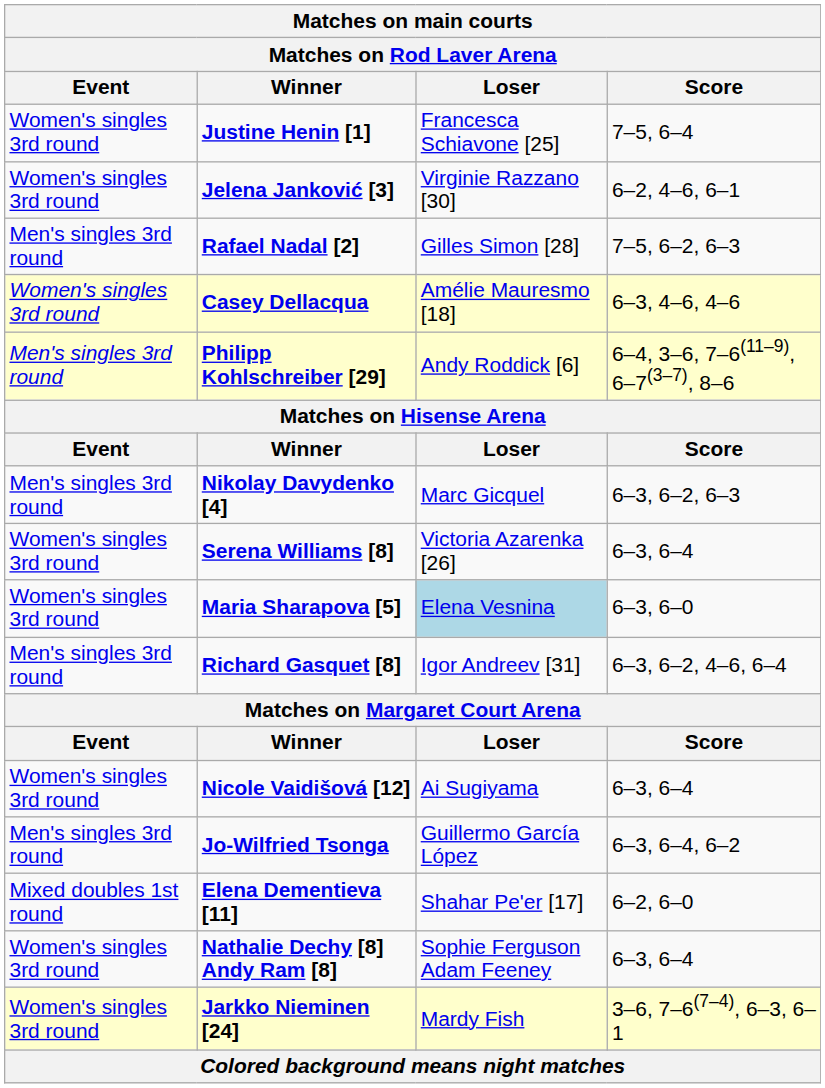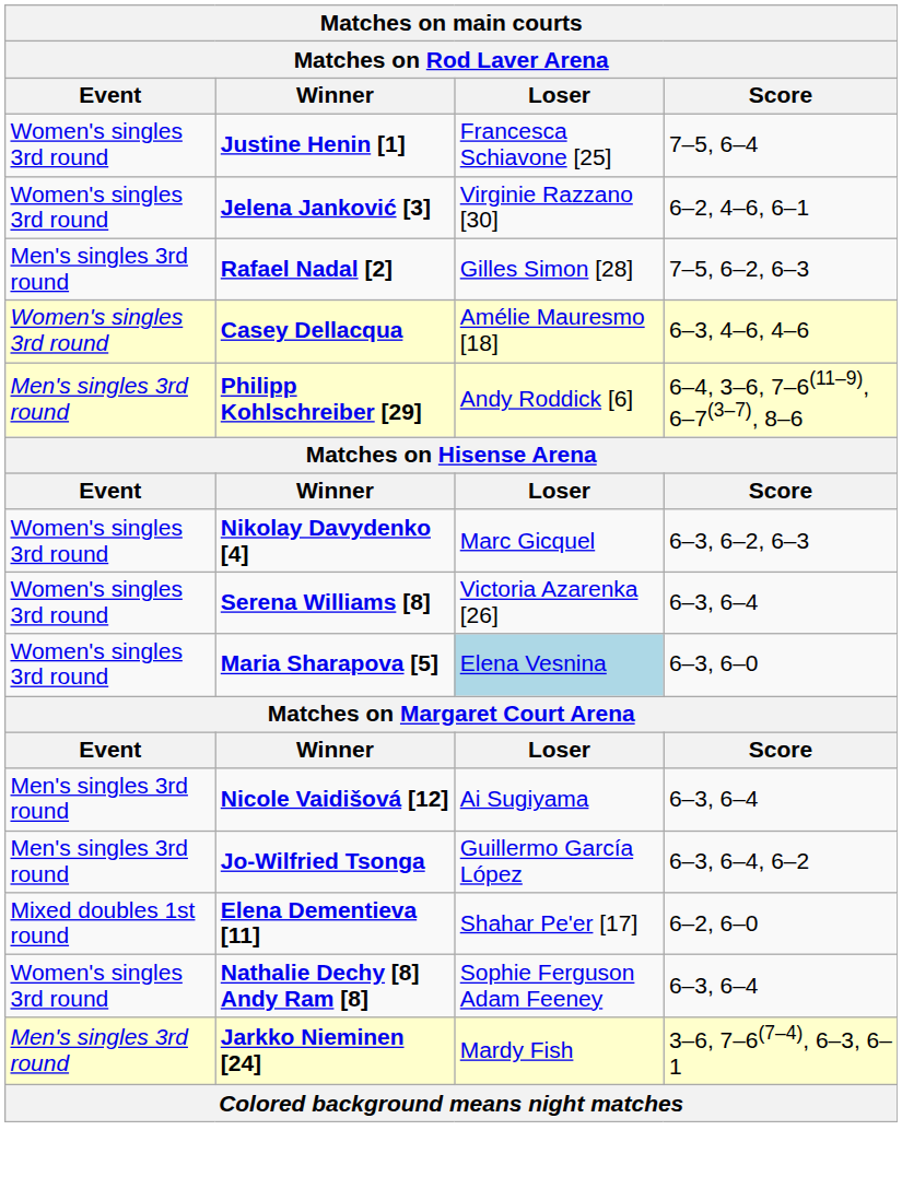 <table class="wikitable collapsible uncollapsed" style="margin:auto;">
 <tr>
 <th colspan=4 style="white-space:nowrap;">Matches on main courts</th>
 </tr>
 <tr>
 <th colspan=4>Matches on <a href='#'>Rod Laver Arena</a></th>
 </tr>
 <tr>
 <th>Event</th>
 <th>Winner</th>
 <th>Loser</th>
 <th>Score</th>
 </tr>
 <tr>
 <td><a href='#'>Women's singles 3rd round</a></td>
 <td> <strong><a href='#'>Justine Henin</a> [1]</strong></td>
 <td> <a href='#'>Francesca Schiavone</a> [25]</td>
 <td>7–5, 6–4</td>
 </tr>
 <tr>
 <td><a href='#'>Women's singles 3rd round</a></td>
 <td> <strong><a href='#'>Jelena Janković</a> [3]</strong></td>
 <td> <a href='#'>Virginie Razzano</a> [30]</td>
 <td>6–2, 4–6, 6–1</td>
 </tr>
 <tr>
 <td><a href='#'>Men's singles 3rd round</a></td>
 <td> <strong><a href='#'>Rafael Nadal</a> [2]</strong></td>
 <td> <a href='#'>Gilles Simon</a> [28]</td>
 <td>7–5, 6–2, 6–3</td>
 </tr>
 <tr bgcolor="#FFFFCC">
 <td><em><a href='#'>Women's singles 3rd round</a></em></td>
 <td> <strong><a href='#'>Casey Dellacqua</a></strong></td>
 <td> <a href='#'>Amélie Mauresmo</a> [18]</td>
 <td>6–3, 4–6, 4–6</td>
 </tr>
 <tr bgcolor="#FFFFCC">
 <td><em><a href='#'>Men's singles 3rd round</a></em></td>
 <td> <strong><a href='#'>Philipp Kohlschreiber</a> [29]</strong></td>
 <td> <a href='#'>Andy Roddick</a> [6]</td>
 <td>6–4, 3–6, 7–6<sup>(11–9)</sup>, 6–7<sup>(3–7)</sup>, 8–6</td>
 </tr>
 <tr>
 <th colspan=4>Matches on <a href='#'>Hisense Arena</a></th>
 </tr>
 <tr>
 <th>Event</th>
 <th>Winner</th>
 <th>Loser</th>
 <th>Score</th>
 </tr>
 <tr>
-<td><a href='#'>Men's singles 3rd round</a></td>
+<td><a href='#'>Women's singles 3rd round</a></td>
 <td> <strong><a href='#'>Nikolay Davydenko</a> [4]</strong></td>
 <td> <a href='#'>Marc Gicquel</a></td>
 <td>6–3, 6–2, 6–3</td>
 </tr>
 <tr>
 <td><a href='#'>Women's singles 3rd round</a></td>
 <td> <strong><a href='#'>Serena Williams</a> [8]</strong></td>
 <td> <a href='#'>Victoria Azarenka</a> [26]</td>
 <td>6–3, 6–4</td>
 </tr>
 <tr>
 <td><a href='#'>Women's singles 3rd round</a></td>
 <td> <strong><a href='#'>Maria Sharapova</a> [5]</strong></td>
 <td style="background: lightblue;"> <a href='#'>Elena Vesnina</a></td>
 <td>6–3, 6–0</td>
 </tr>
 <tr>
-<td><a href='#'>Men's singles 3rd round</a></td>
-<td> <strong><a href='#'>Richard Gasquet</a> [8]</strong></td>
-<td> <a href='#'>Igor Andreev</a> [31]</td>
-<td>6–3, 6–2, 4–6, 6–4</td>
-</tr>
-<tr>
 <th colspan=4>Matches on <a href='#'>Margaret Court Arena</a></th>
 </tr>
 <tr>
 <th>Event</th>
 <th>Winner</th>
 <th>Loser</th>
 <th>Score</th>
 </tr>
 <tr>
-<td><a href='#'>Women's singles 3rd round</a></td>
+<td><a href='#'>Men's singles 3rd round</a></td>
 <td> <strong><a href='#'>Nicole Vaidišová</a> [12]</strong></td>
 <td> <a href='#'>Ai Sugiyama</a></td>
 <td>6–3, 6–4</td>
 </tr>
 <tr>
 <td><a href='#'>Men's singles 3rd round</a></td>
 <td> <strong><a href='#'>Jo-Wilfried Tsonga</a></strong></td>
 <td> <a href='#'>Guillermo García López</a></td>
 <td>6–3, 6–4, 6–2</td>
 </tr>
 <tr>
 <td><a href='#'>Mixed doubles 1st round</a></td>
 <td> <strong><a href='#'>Elena Dementieva</a> [11]</strong></td>
 <td> <a href='#'>Shahar Pe'er</a> [17]</td>
 <td>6–2, 6–0</td>
 </tr>
 <tr>
 <td><a href='#'>Women's singles 3rd round</a></td>
 <td> <strong><a href='#'>Nathalie Dechy</a> [8]</strong> <br>  <strong><a href='#'>Andy Ram</a> [8]</strong></td>
 <td> <a href='#'>Sophie Ferguson</a> <br>  <a href='#'>Adam Feeney</a></td>
 <td>6–3, 6–4</td>
 </tr>
 <tr bgcolor="#FFFFCC">
-<td><a href='#'>Women's singles 3rd round</a></td>
+<td><em><a href='#'>Men's singles 3rd round</a></em></td>
 <td> <strong><a href='#'>Jarkko Nieminen</a> [24]</strong></td>
 <td> <a href='#'>Mardy Fish</a></td>
 <td>3–6, 7–6<sup>(7–4)</sup>, 6–3, 6–1</td>
 </tr>
 <tr>
 <th colspan=4><em>Colored background means night matches</em></th>
 </tr>
 </table>
